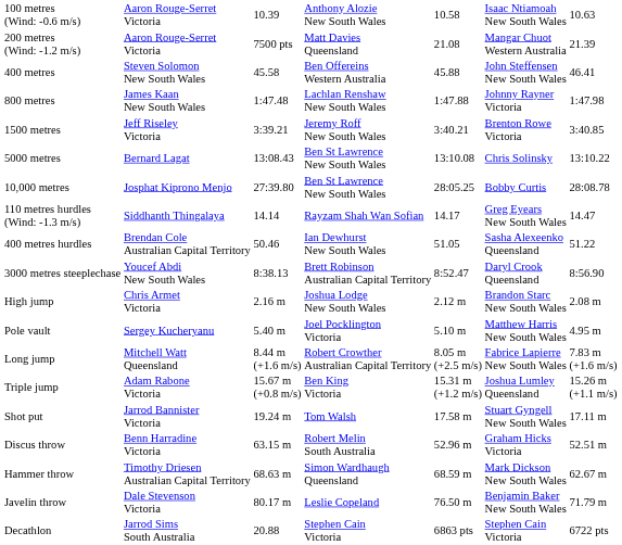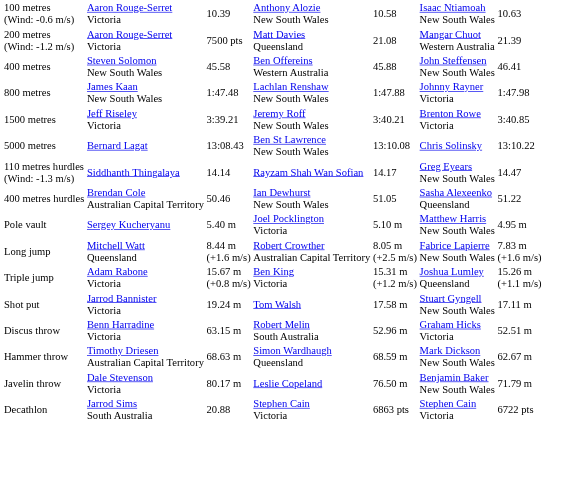 <table>
 <tr>
 <td>100 metres<br>(Wind: -0.6 m/s)</td>
 <td><a href='#'>Aaron Rouge-Serret</a><br>Victoria</td>
 <td>10.39</td>
 <td><a href='#'>Anthony Alozie</a><br>New South Wales</td>
 <td>10.58</td>
 <td><a href='#'>Isaac Ntiamoah</a><br>New South Wales</td>
 <td>10.63</td>
 </tr>
 <tr>
 <td>200 metres<br>(Wind: -1.2 m/s)</td>
 <td><a href='#'>Aaron Rouge-Serret</a><br>Victoria</td>
 <td>7500 pts</td>
 <td><a href='#'>Matt Davies</a><br>Queensland</td>
 <td>21.08</td>
 <td><a href='#'>Mangar Chuot</a><br>Western Australia</td>
 <td>21.39</td>
 </tr>
 <tr>
 <td>400 metres</td>
 <td><a href='#'>Steven Solomon</a><br>New South Wales</td>
 <td>45.58</td>
 <td><a href='#'>Ben Offereins</a><br>Western Australia</td>
 <td>45.88</td>
 <td><a href='#'>John Steffensen</a><br>New South Wales</td>
 <td>46.41</td>
 </tr>
 <tr>
 <td>800 metres</td>
 <td><a href='#'>James Kaan</a><br>New South Wales</td>
 <td>1:47.48</td>
 <td><a href='#'>Lachlan Renshaw</a><br>New South Wales</td>
 <td>1:47.88</td>
 <td><a href='#'>Johnny Rayner</a><br>Victoria</td>
 <td>1:47.98</td>
 </tr>
 <tr>
 <td>1500 metres</td>
 <td><a href='#'>Jeff Riseley</a><br>Victoria</td>
 <td>3:39.21</td>
 <td><a href='#'>Jeremy Roff</a><br>New South Wales</td>
 <td>3:40.21</td>
 <td><a href='#'>Brenton Rowe</a><br>Victoria</td>
 <td>3:40.85</td>
 </tr>
 <tr>
 <td>5000 metres</td>
 <td><a href='#'>Bernard Lagat</a><br></td>
 <td>13:08.43</td>
 <td><a href='#'>Ben St Lawrence</a><br>New South Wales</td>
 <td>13:10.08</td>
 <td><a href='#'>Chris Solinsky</a><br></td>
 <td>13:10.22</td>
 </tr>
 <tr>
-<td>10,000 metres</td>
-<td><a href='#'>Josphat Kiprono Menjo</a><br></td>
-<td>27:39.80</td>
-<td><a href='#'>Ben St Lawrence</a><br>New South Wales</td>
-<td>28:05.25</td>
-<td><a href='#'>Bobby Curtis</a><br></td>
-<td>28:08.78</td>
-</tr>
-<tr>
 <td>110 metres hurdles<br>(Wind: -1.3 m/s)</td>
 <td><a href='#'>Siddhanth Thingalaya</a><br></td>
 <td>14.14</td>
 <td><a href='#'>Rayzam Shah Wan Sofian</a><br></td>
 <td>14.17</td>
 <td><a href='#'>Greg Eyears</a><br>New South Wales</td>
 <td>14.47</td>
 </tr>
 <tr>
 <td>400 metres hurdles</td>
 <td><a href='#'>Brendan Cole</a><br>Australian Capital Territory</td>
 <td>50.46</td>
 <td><a href='#'>Ian Dewhurst</a><br>New South Wales</td>
 <td>51.05</td>
 <td><a href='#'>Sasha Alexeenko</a><br>Queensland</td>
 <td>51.22</td>
-</tr>
-<tr>
-<td>3000 metres steeplechase</td>
-<td><a href='#'>Youcef Abdi</a><br>New South Wales</td>
-<td>8:38.13</td>
-<td><a href='#'>Brett Robinson</a><br>Australian Capital Territory</td>
-<td>8:52.47</td>
-<td><a href='#'>Daryl Crook</a><br>Queensland</td>
-<td>8:56.90</td>
-</tr>
-<tr>
-<td>High jump</td>
-<td><a href='#'>Chris Armet</a><br>Victoria</td>
-<td>2.16 m</td>
-<td><a href='#'>Joshua Lodge</a><br>New South Wales</td>
-<td>2.12 m</td>
-<td><a href='#'>Brandon Starc</a><br>New South Wales</td>
-<td>2.08 m</td>
 </tr>
 <tr>
 <td>Pole vault</td>
 <td><a href='#'>Sergey Kucheryanu</a><br></td>
 <td>5.40 m</td>
 <td><a href='#'>Joel Pocklington</a><br>Victoria</td>
 <td>5.10 m</td>
 <td><a href='#'>Matthew Harris</a><br>New South Wales</td>
 <td>4.95 m</td>
 </tr>
 <tr>
 <td>Long jump</td>
 <td><a href='#'>Mitchell Watt</a><br>Queensland</td>
 <td>8.44 m <br>(+1.6 m/s)</td>
 <td><a href='#'>Robert Crowther</a><br>Australian Capital Territory</td>
 <td>8.05 m <br>(+2.5 m/s)</td>
 <td><a href='#'>Fabrice Lapierre</a><br>New South Wales</td>
 <td>7.83 m <br>(+1.6 m/s)</td>
 </tr>
 <tr>
 <td>Triple jump</td>
 <td><a href='#'>Adam Rabone</a><br>Victoria</td>
 <td>15.67 m <br>(+0.8 m/s)</td>
 <td><a href='#'>Ben King</a><br>Victoria</td>
 <td>15.31 m <br>(+1.2 m/s)</td>
 <td><a href='#'>Joshua Lumley</a><br>Queensland</td>
 <td>15.26 m <br>(+1.1 m/s)</td>
 </tr>
 <tr>
 <td>Shot put</td>
 <td><a href='#'>Jarrod Bannister</a><br>Victoria</td>
 <td>19.24 m</td>
 <td><a href='#'>Tom Walsh</a><br></td>
 <td>17.58 m</td>
 <td><a href='#'>Stuart Gyngell</a><br>New South Wales</td>
 <td>17.11 m</td>
 </tr>
 <tr>
 <td>Discus throw</td>
 <td><a href='#'>Benn Harradine</a><br>Victoria</td>
 <td>63.15 m</td>
 <td><a href='#'>Robert Melin</a><br>South Australia</td>
 <td>52.96 m</td>
 <td><a href='#'>Graham Hicks</a><br>Victoria</td>
 <td>52.51 m</td>
 </tr>
 <tr>
 <td>Hammer throw</td>
 <td><a href='#'>Timothy Driesen</a><br>Australian Capital Territory</td>
 <td>68.63 m</td>
 <td><a href='#'>Simon Wardhaugh</a><br>Queensland</td>
 <td>68.59 m</td>
 <td><a href='#'>Mark Dickson</a><br>New South Wales</td>
 <td>62.67 m</td>
 </tr>
 <tr>
 <td>Javelin throw</td>
 <td><a href='#'>Dale Stevenson</a><br>Victoria</td>
 <td>80.17 m</td>
 <td><a href='#'>Leslie Copeland</a><br></td>
 <td>76.50 m</td>
 <td><a href='#'>Benjamin Baker</a><br>New South Wales</td>
 <td>71.79 m</td>
 </tr>
 <tr>
 <td>Decathlon</td>
 <td><a href='#'>Jarrod Sims</a><br>South Australia</td>
 <td>20.88</td>
 <td><a href='#'>Stephen Cain</a><br>Victoria</td>
 <td>6863 pts</td>
 <td><a href='#'>Stephen Cain</a><br>Victoria</td>
 <td>6722 pts</td>
 </tr>
 <tr>
 </tr>
 </table>
